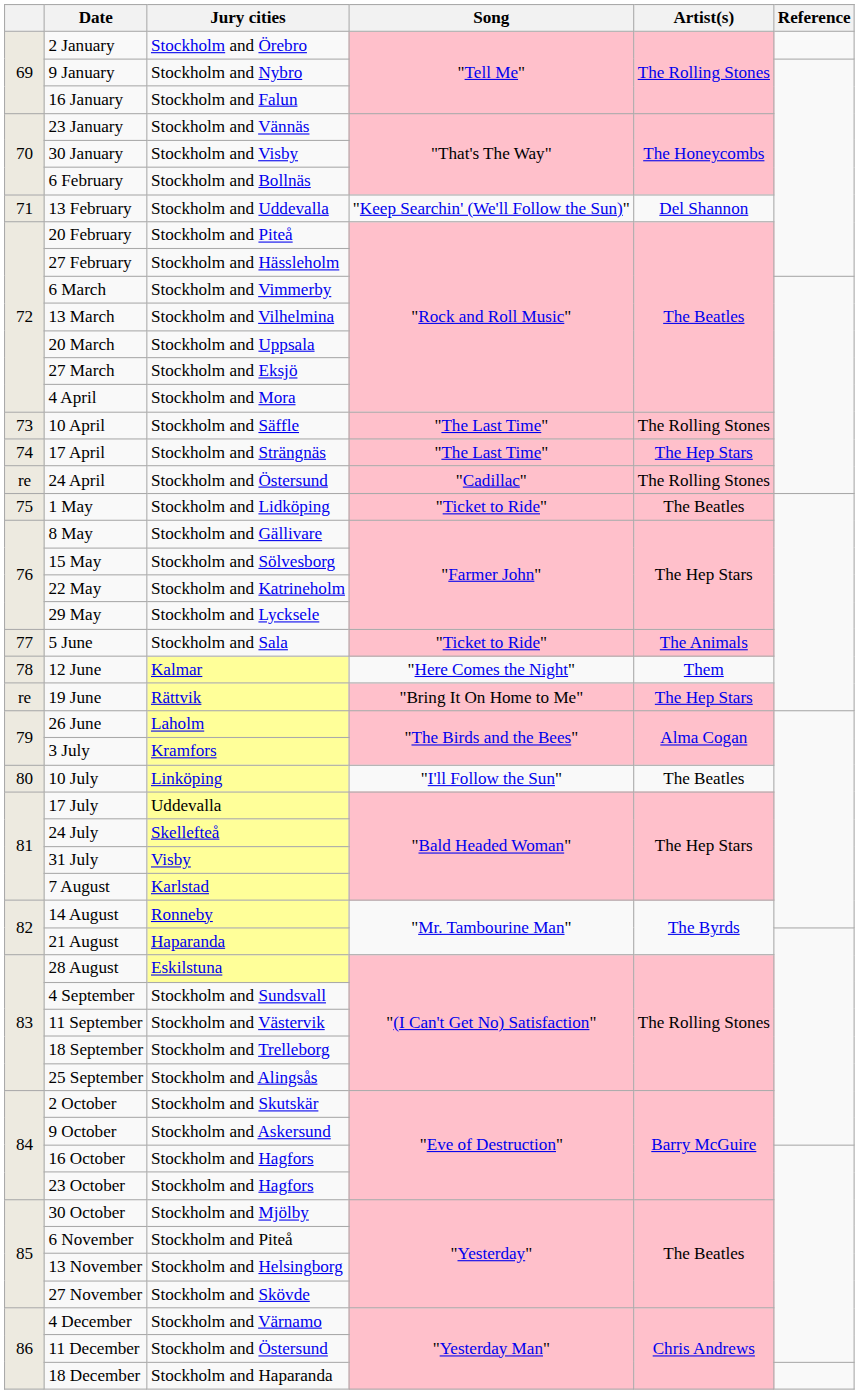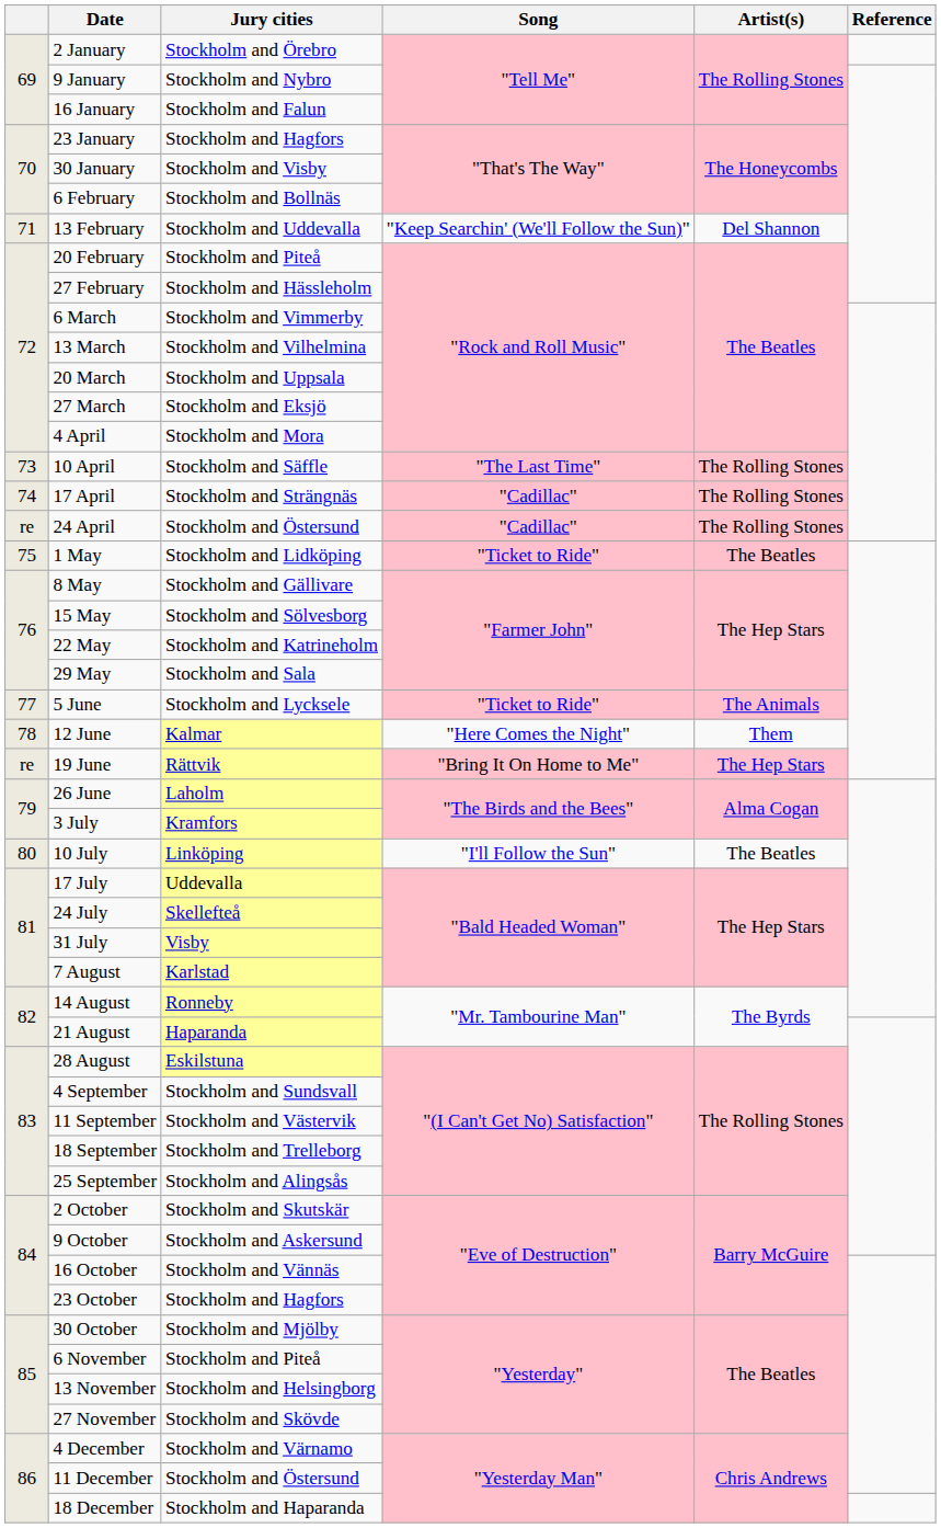 <table class="wikitable">
 <tr>
 <th width="30"></th>
 <th>Date</th>
 <th>Jury cities</th>
 <th>Song</th>
 <th>Artist(s)</th>
 <th>Reference</th>
 </tr>
 <tr>
 <td rowspan="3" align="center" bgcolor="#EDEAE0">69</td>
 <td>2 January</td>
 <td><a href='#'>Stockholm</a> and <a href='#'>Örebro</a></td>
 <td rowspan="3" align="center" bgcolor="pink">"<a href='#'>Tell Me</a>"</td>
 <td rowspan="3" align="center" bgcolor="pink"><a href='#'>The Rolling Stones</a></td>
 <td align="center"></td>
 </tr>
 <tr>
 <td>9 January</td>
 <td>Stockholm and <a href='#'>Nybro</a></td>
 <td rowspan="8" align="center"></td>
 </tr>
 <tr>
 <td>16 January</td>
 <td>Stockholm and <a href='#'>Falun</a></td>
 </tr>
 <tr>
 <td rowspan="3" align="center" bgcolor="#EDEAE0">70</td>
 <td>23 January</td>
-<td>Stockholm and <a href='#'>Vännäs</a></td>
+<td>Stockholm and <a href='#'>Hagfors</a></td>
 <td rowspan="3" align="center" bgcolor="pink">"That's The Way"</td>
 <td rowspan="3" align="center" bgcolor="pink"><a href='#'>The Honeycombs</a></td>
 </tr>
 <tr>
 <td>30 January</td>
 <td>Stockholm and <a href='#'>Visby</a></td>
 </tr>
 <tr>
 <td>6 February</td>
 <td>Stockholm and <a href='#'>Bollnäs</a></td>
 </tr>
 <tr>
 <td align="center" bgcolor="#EDEAE0">71</td>
 <td>13 February</td>
 <td>Stockholm and <a href='#'>Uddevalla</a></td>
 <td align="center">"<a href='#'>Keep Searchin' (We'll Follow the Sun)</a>"</td>
 <td align="center"><a href='#'>Del Shannon</a></td>
 </tr>
 <tr>
 <td rowspan="7" align="center" bgcolor="#EDEAE0">72</td>
 <td>20 February</td>
 <td>Stockholm and <a href='#'>Piteå</a></td>
 <td rowspan="7" align="center" bgcolor="pink">"<a href='#'>Rock and Roll Music</a>"</td>
 <td rowspan="7" align="center" bgcolor="pink"><a href='#'>The Beatles</a></td>
 </tr>
 <tr>
 <td>27 February</td>
 <td>Stockholm and <a href='#'>Hässleholm</a></td>
 </tr>
 <tr>
 <td>6 March</td>
 <td>Stockholm and <a href='#'>Vimmerby</a></td>
 <td rowspan="8" align="center"></td>
 </tr>
 <tr>
 <td>13 March</td>
 <td>Stockholm and <a href='#'>Vilhelmina</a></td>
 </tr>
 <tr>
 <td>20 March</td>
 <td>Stockholm and <a href='#'>Uppsala</a></td>
 </tr>
 <tr>
 <td>27 March</td>
 <td>Stockholm and <a href='#'>Eksjö</a></td>
 </tr>
 <tr>
 <td>4 April</td>
 <td>Stockholm and <a href='#'>Mora</a></td>
 </tr>
 <tr>
 <td align="center" bgcolor="#EDEAE0">73</td>
 <td>10 April</td>
 <td>Stockholm and <a href='#'>Säffle</a></td>
 <td align="center"bgcolor="pink">"<a href='#'>The Last Time</a>"</td>
 <td align="center" bgcolor="pink">The Rolling Stones</td>
 </tr>
 <tr>
 <td align="center" bgcolor="#EDEAE0">74</td>
 <td>17 April</td>
 <td>Stockholm and <a href='#'>Strängnäs</a></td>
-<td align="center"bgcolor="pink">"<a href='#'>The Last Time</a>"</td>
-<td align="center" bgcolor="pink"><a href='#'>The Hep Stars</a></td>
+<td align="center" bgcolor="pink">"<a href='#'>Cadillac</a>"</td>
+<td align="center" bgcolor="pink">The Rolling Stones</td>
 </tr>
 <tr>
 <td align="center" bgcolor="#EDEAE0">re</td>
 <td>24 April</td>
 <td>Stockholm and <a href='#'>Östersund</a></td>
 <td align="center" bgcolor="pink">"<a href='#'>Cadillac</a>"</td>
 <td align="center" bgcolor="pink">The Rolling Stones</td>
 </tr>
 <tr>
 <td align="center" bgcolor="#EDEAE0">75</td>
 <td>1 May</td>
 <td>Stockholm and <a href='#'>Lidköping</a></td>
 <td align="center" bgcolor="pink">"<a href='#'>Ticket to Ride</a>"</td>
 <td align="center" bgcolor="pink">The Beatles</td>
 <td rowspan="8" align="center"></td>
 </tr>
 <tr>
 <td rowspan="4" align="center" bgcolor="#EDEAE0">76</td>
 <td>8 May</td>
 <td>Stockholm and <a href='#'>Gällivare</a></td>
 <td rowspan="4" align="center" bgcolor="pink">"<a href='#'>Farmer John</a>"</td>
 <td rowspan="4" align="center" bgcolor="pink">The Hep Stars</td>
 </tr>
 <tr>
 <td>15 May</td>
 <td>Stockholm and <a href='#'>Sölvesborg</a></td>
 </tr>
 <tr>
 <td>22 May</td>
 <td>Stockholm and <a href='#'>Katrineholm</a></td>
 </tr>
 <tr>
 <td>29 May</td>
-<td>Stockholm and <a href='#'>Lycksele</a></td>
+<td>Stockholm and <a href='#'>Sala</a></td>
 </tr>
 <tr>
 <td align="center" bgcolor="#EDEAE0">77</td>
 <td>5 June</td>
-<td>Stockholm and <a href='#'>Sala</a></td>
+<td>Stockholm and <a href='#'>Lycksele</a></td>
 <td align="center" bgcolor="pink">"<a href='#'>Ticket to Ride</a>"</td>
 <td align="center" bgcolor="pink"><a href='#'>The Animals</a></td>
 </tr>
 <tr>
 <td align="center" bgcolor="#EDEAE0">78</td>
 <td>12 June</td>
 <td bgcolor="#FFFF99"><a href='#'>Kalmar</a></td>
 <td align="center">"<a href='#'>Here Comes the Night</a>"</td>
 <td align="center"><a href='#'>Them</a></td>
 </tr>
 <tr>
 <td align="center" bgcolor="#EDEAE0">re</td>
 <td>19 June</td>
 <td bgcolor="#FFFF99"><a href='#'>Rättvik</a></td>
 <td align="center" bgcolor="pink">"Bring It On Home to Me"</td>
 <td align="center" bgcolor="pink"><a href='#'>The Hep Stars</a></td>
 </tr>
 <tr>
 <td rowspan="2" align="center" bgcolor="#EDEAE0">79</td>
 <td>26 June</td>
 <td bgcolor="#FFFF99"><a href='#'>Laholm</a></td>
 <td rowspan="2" align="center" bgcolor="pink">"<a href='#'>The Birds and the Bees</a>"</td>
 <td rowspan="2" align="center" bgcolor="pink"><a href='#'>Alma Cogan</a></td>
 <td rowspan="8" align="center"></td>
 </tr>
 <tr>
 <td>3 July</td>
 <td bgcolor="#FFFF99"><a href='#'>Kramfors</a></td>
 </tr>
 <tr>
 <td align="center" bgcolor="#EDEAE0">80</td>
 <td>10 July</td>
 <td bgcolor="#FFFF99"><a href='#'>Linköping</a></td>
 <td align="center">"<a href='#'>I'll Follow the Sun</a>"</td>
 <td align="center">The Beatles</td>
 </tr>
 <tr>
 <td rowspan="4" align="center" bgcolor="#EDEAE0">81</td>
 <td>17 July</td>
 <td bgcolor="#FFFF99">Uddevalla</td>
 <td rowspan="4" align="center" bgcolor="pink">"<a href='#'>Bald Headed Woman</a>"</td>
 <td rowspan="4" align="center" bgcolor="pink">The Hep Stars</td>
 </tr>
 <tr>
 <td>24 July</td>
 <td bgcolor="#FFFF99"><a href='#'>Skellefteå</a></td>
 </tr>
 <tr>
 <td>31 July</td>
 <td bgcolor="#FFFF99"><a href='#'>Visby</a></td>
 </tr>
 <tr>
 <td>7 August</td>
 <td bgcolor="#FFFF99"><a href='#'>Karlstad</a></td>
 </tr>
 <tr>
 <td rowspan="2" align="center" bgcolor="#EDEAE0">82</td>
 <td>14 August</td>
 <td bgcolor="#FFFF99"><a href='#'>Ronneby</a></td>
 <td rowspan="2" align="center">"<a href='#'>Mr. Tambourine Man</a>"</td>
 <td rowspan="2" align="center"><a href='#'>The Byrds</a></td>
 </tr>
 <tr>
 <td>21 August</td>
 <td bgcolor="#FFFF99"><a href='#'>Haparanda</a></td>
 <td rowspan="8" align="center"></td>
 </tr>
 <tr>
 <td rowspan="5" align="center" bgcolor="#EDEAE0">83</td>
 <td>28 August</td>
 <td bgcolor="#FFFF99"><a href='#'>Eskilstuna</a></td>
 <td rowspan="5" align="center" bgcolor="pink">"<a href='#'>(I Can't Get No) Satisfaction</a>"</td>
 <td rowspan="5" align="center" bgcolor="pink">The Rolling Stones</td>
 </tr>
 <tr>
 <td>4 September</td>
 <td>Stockholm and <a href='#'>Sundsvall</a></td>
 </tr>
 <tr>
 <td>11 September</td>
 <td>Stockholm and <a href='#'>Västervik</a></td>
 </tr>
 <tr>
 <td>18 September</td>
 <td>Stockholm and <a href='#'>Trelleborg</a></td>
 </tr>
 <tr>
 <td>25 September</td>
 <td>Stockholm and <a href='#'>Alingsås</a></td>
 </tr>
 <tr>
 <td rowspan="4" align="center" bgcolor="#EDEAE0">84</td>
 <td>2 October</td>
 <td>Stockholm and <a href='#'>Skutskär</a></td>
 <td rowspan="4" align="center" bgcolor="pink">"<a href='#'>Eve of Destruction</a>"</td>
 <td rowspan="4" align="center" bgcolor="pink"><a href='#'>Barry McGuire</a></td>
 </tr>
 <tr>
 <td>9 October</td>
 <td>Stockholm and <a href='#'>Askersund</a></td>
 </tr>
 <tr>
 <td>16 October</td>
-<td>Stockholm and <a href='#'>Hagfors</a></td>
+<td>Stockholm and <a href='#'>Vännäs</a></td>
 <td rowspan="8" align="center"></td>
 </tr>
 <tr>
 <td>23 October</td>
 <td>Stockholm and <a href='#'>Hagfors</a></td>
 </tr>
 <tr>
 <td rowspan="4" align="center" bgcolor="#EDEAE0">85</td>
 <td>30 October</td>
 <td>Stockholm and <a href='#'>Mjölby</a></td>
 <td rowspan="4" align="center" bgcolor="pink">"<a href='#'>Yesterday</a>"</td>
 <td rowspan="4" align="center" bgcolor="pink">The Beatles</td>
 </tr>
 <tr>
 <td>6 November</td>
 <td>Stockholm and Piteå</td>
 </tr>
 <tr>
 <td>13 November</td>
 <td>Stockholm and <a href='#'>Helsingborg</a></td>
 </tr>
 <tr>
 <td>27 November</td>
 <td>Stockholm and <a href='#'>Skövde</a></td>
 </tr>
 <tr>
 <td rowspan="3" align="center" bgcolor="#EDEAE0">86</td>
 <td>4 December</td>
 <td>Stockholm and <a href='#'>Värnamo</a></td>
 <td rowspan="3" align="center" bgcolor="pink">"<a href='#'>Yesterday Man</a>"</td>
 <td rowspan="3" align="center" bgcolor="pink"><a href='#'>Chris Andrews</a></td>
 </tr>
 <tr>
 <td>11 December</td>
 <td>Stockholm and <a href='#'>Östersund</a></td>
 </tr>
 <tr>
 <td>18 December</td>
 <td>Stockholm and Haparanda</td>
 <td align="center"></td>
 </tr>
 </table>
